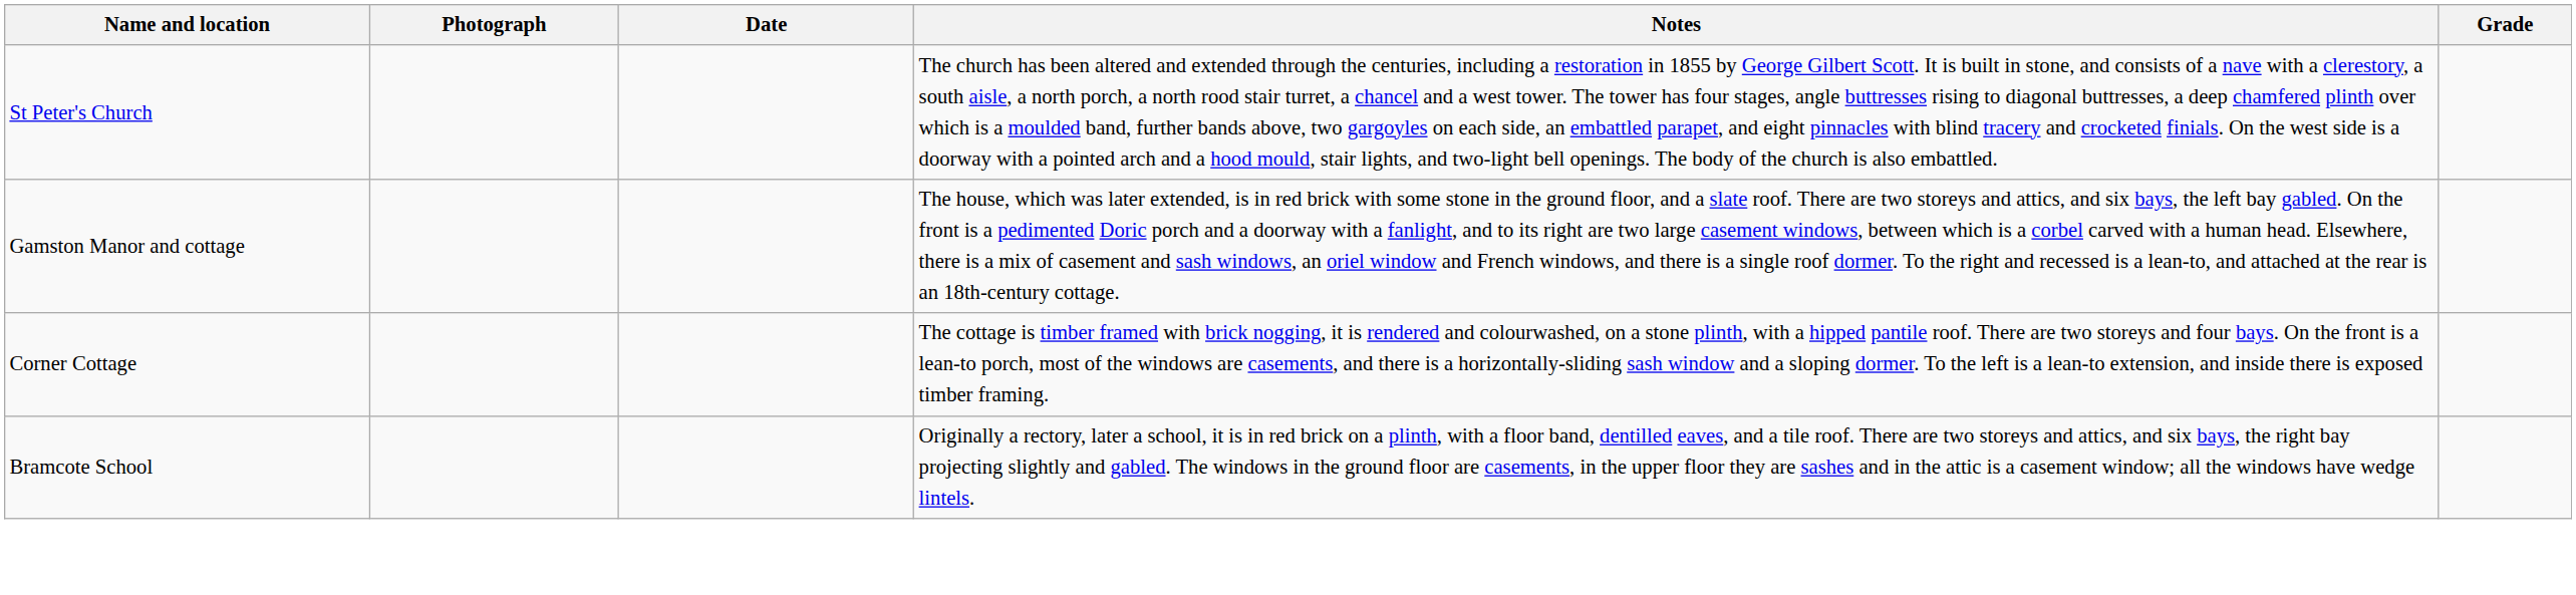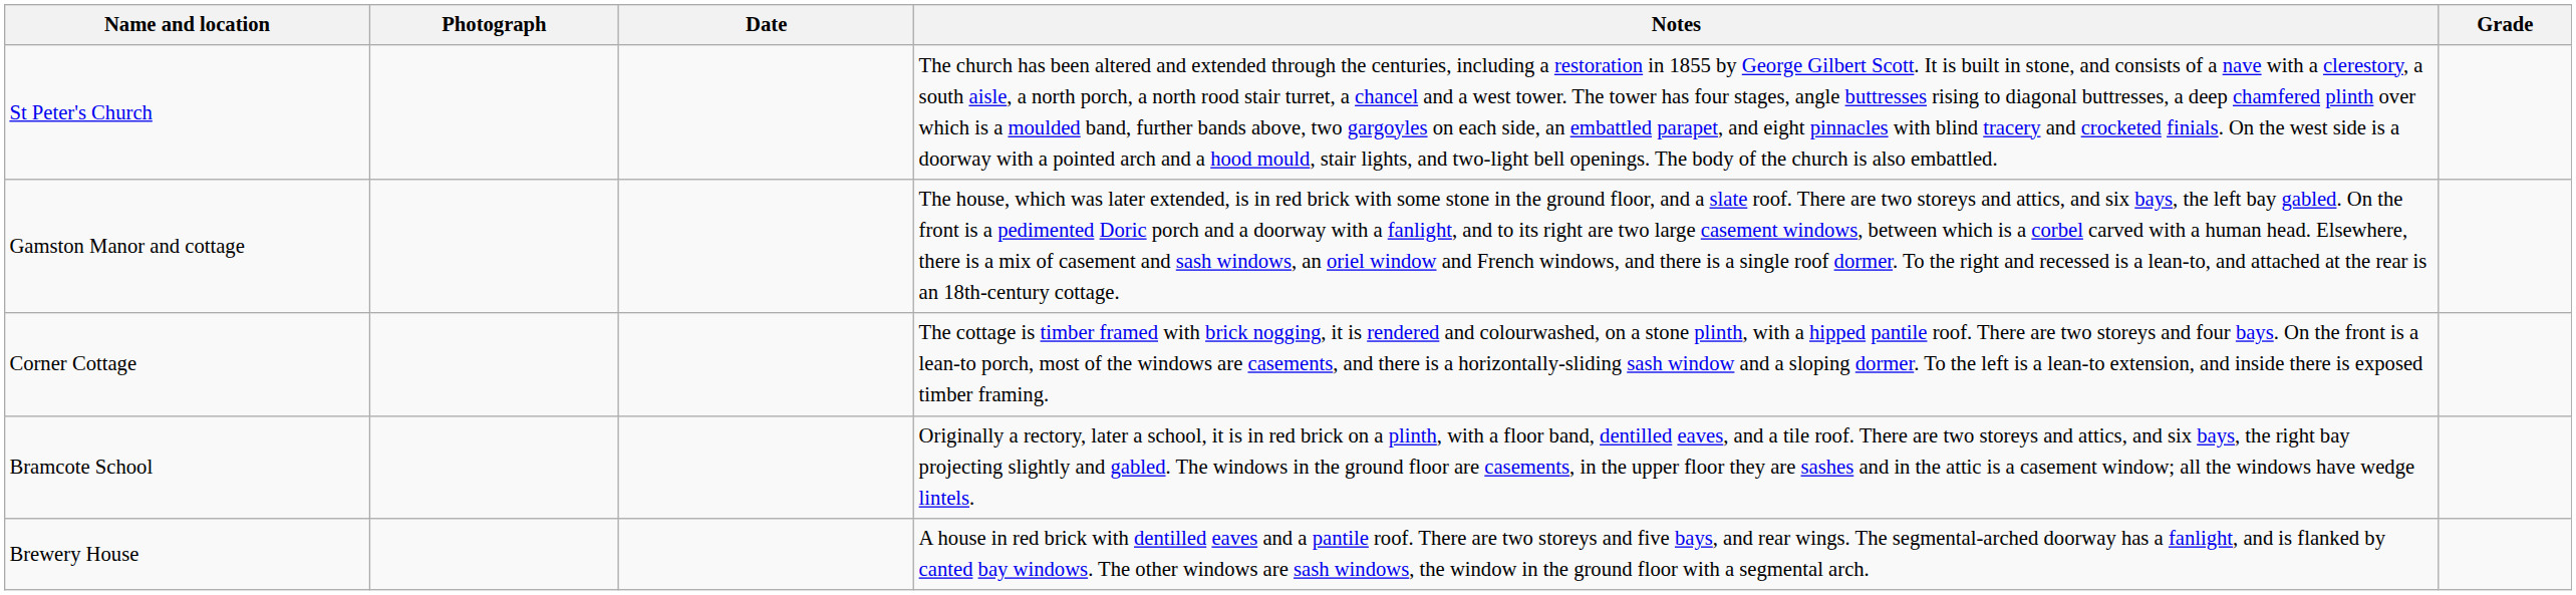 <table class="wikitable sortable plainrowheaders" style="width:100%; border:0px; text-align:left; line-height:150%">
 <tr>
 <th scope="col"  style="width:150px">Name and location</th>
 <th scope="col"  style="width:100px" class="unsortable">Photograph</th>
 <th scope="col"  style="width:120px">Date</th>
 <th scope="col"  style="width:650px" class="unsortable">Notes</th>
 <th scope="col"  style="width:50px">Grade</th>
 </tr>
 <tr>
 <td><a href='#'>St Peter's Church</a><br><small></small></td>
 <td></td>
 <td align="center"></td>
 <td>The church has been altered and extended through the centuries, including a <a href='#'>restoration</a> in 1855 by <a href='#'>George Gilbert Scott</a>.  It is built in stone, and consists of a <a href='#'>nave</a> with a <a href='#'>clerestory</a>, a south <a href='#'>aisle</a>, a north porch, a north rood stair turret, a <a href='#'>chancel</a> and a west tower.  The tower has four stages, angle <a href='#'>buttresses</a> rising to diagonal buttresses, a deep <a href='#'>chamfered</a> <a href='#'>plinth</a> over which is a <a href='#'>moulded</a> band, further bands above, two <a href='#'>gargoyles</a> on each side, an <a href='#'>embattled</a> <a href='#'>parapet</a>, and eight <a href='#'>pinnacles</a> with blind <a href='#'>tracery</a> and <a href='#'>crocketed</a> <a href='#'>finials</a>.  On the west side is a doorway with a pointed arch and a <a href='#'>hood mould</a>, stair lights, and two-light bell openings.  The body of the church is also embattled.</td>
 <td align="center" ></td>
 </tr>
 <tr>
 <td>Gamston Manor and cottage<br><small></small></td>
 <td></td>
 <td align="center"></td>
 <td>The house, which was later extended, is in red brick with some stone in the ground floor, and a <a href='#'>slate</a> roof.  There are two storeys and attics, and six <a href='#'>bays</a>, the left bay <a href='#'>gabled</a>.  On the front is a <a href='#'>pedimented</a> <a href='#'>Doric</a> porch and a doorway with a <a href='#'>fanlight</a>, and to its right are two large <a href='#'>casement windows</a>, between which is a <a href='#'>corbel</a> carved with a human head.  Elsewhere, there is a mix of casement and <a href='#'>sash windows</a>, an <a href='#'>oriel window</a> and French windows, and there is a single roof <a href='#'>dormer</a>.  To the right and recessed is a lean-to, and attached at the rear is an 18th-century cottage.</td>
 <td align="center" ></td>
 </tr>
 <tr>
 <td>Corner Cottage<br><small></small></td>
 <td></td>
 <td align="center"></td>
 <td>The cottage is <a href='#'>timber framed</a> with <a href='#'>brick nogging</a>, it is <a href='#'>rendered</a> and colourwashed, on a stone <a href='#'>plinth</a>, with a <a href='#'>hipped</a> <a href='#'>pantile</a> roof.  There are two storeys and four <a href='#'>bays</a>.  On the front is a lean-to porch, most of the windows are <a href='#'>casements</a>, and there is a horizontally-sliding <a href='#'>sash window</a> and a sloping <a href='#'>dormer</a>.  To the left is a lean-to extension, and inside there is exposed timber framing.</td>
 <td align="center" ></td>
 </tr>
 <tr>
 <td>Bramcote School<br><small></small></td>
 <td></td>
 <td align="center"></td>
 <td>Originally a rectory, later a school, it is in red brick on a <a href='#'>plinth</a>, with a floor band, <a href='#'>dentilled</a> <a href='#'>eaves</a>, and a tile roof.  There are two storeys and attics, and six <a href='#'>bays</a>, the right bay projecting slightly and <a href='#'>gabled</a>.  The windows in the ground floor are <a href='#'>casements</a>, in the upper floor they are <a href='#'>sashes</a> and in the attic is a casement window; all the windows have wedge <a href='#'>lintels</a>.</td>
 <td align="center" ></td>
 </tr>
 <tr>
+<td>Brewery House<br><small></small></td>
+<td></td>
+<td align="center"></td>
+<td>A house in red brick with <a href='#'>dentilled</a> <a href='#'>eaves</a> and a <a href='#'>pantile</a> roof.  There are two storeys and five <a href='#'>bays</a>, and rear wings.  The segmental-arched doorway has a <a href='#'>fanlight</a>, and is flanked by <a href='#'>canted</a> <a href='#'>bay windows</a>.  The other windows are <a href='#'>sash windows</a>, the window in the ground floor with a segmental arch.</td>
+<td align="center" ></td>
+</tr>
+<tr>
 </tr>
 </table>
